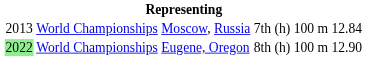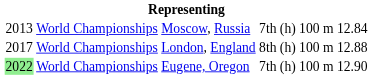 <table>
 <tr>
 <th colspan="6">Representing </th>
 </tr>
 <tr>
 <td>2013</td>
 <td><a href='#'>World Championships</a></td>
 <td><a href='#'>Moscow</a>, <a href='#'>Russia</a></td>
 <td>7th (h)</td>
 <td>100 m</td>
 <td>12.84</td>
 </tr>
 <tr>
+<td>2017</td>
+<td><a href='#'>World Championships</a></td>
+<td><a href='#'>London</a>, <a href='#'>England</a></td>
+<td>8th (h)</td>
+<td>100 m</td>
+<td>12.88</td>
+</tr>
+<tr>
 <td style="background: lightgreen;">2022</td>
 <td><a href='#'>World Championships</a></td>
 <td><a href='#'>Eugene, Oregon</a></td>
-<td>8th (h)</td>
+<td>7th (h)</td>
 <td>100 m</td>
 <td>12.90</td>
 </tr>
 </table>
